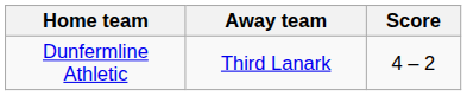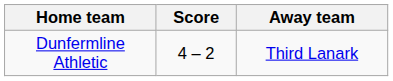 <table class="wikitable" style="text-align: center">
 <tr>
 <th width=140>Home team</th>
+<th width=70>Score</th>
 <th width=140>Away team</th>
-<th width=70>Score</th>
 </tr>
 <tr>
 <td><a href='#'>Dunfermline Athletic</a></td>
+<td>4 – 2</td>
 <td><a href='#'>Third Lanark</a></td>
-<td>4 – 2</td>
 </tr>
 </table>
